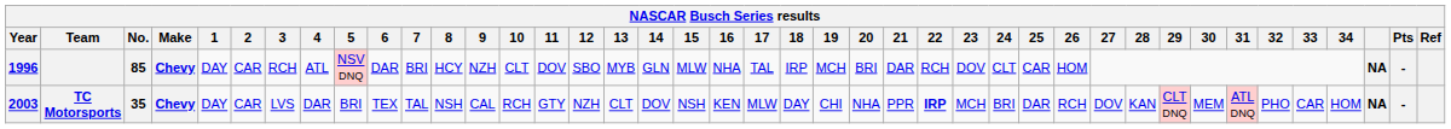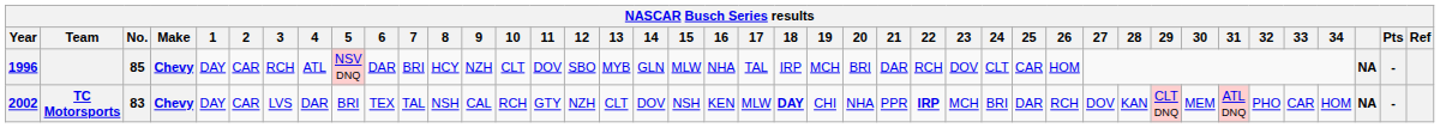 <table class="wikitable" style="text-align:center; font-size:75%">
 <tr>
 <th colspan=42><a href='#'>NASCAR</a> <a href='#'>Busch Series</a> results</th>
 </tr>
 <tr>
 <th>Year</th>
 <th>Team</th>
 <th>No.</th>
 <th>Make</th>
 <th>1</th>
 <th>2</th>
 <th>3</th>
 <th>4</th>
 <th>5</th>
 <th>6</th>
 <th>7</th>
 <th>8</th>
 <th>9</th>
 <th>10</th>
 <th>11</th>
 <th>12</th>
 <th>13</th>
 <th>14</th>
 <th>15</th>
 <th>16</th>
 <th>17</th>
 <th>18</th>
 <th>19</th>
 <th>20</th>
 <th>21</th>
 <th>22</th>
 <th>23</th>
 <th>24</th>
 <th>25</th>
 <th>26</th>
 <th>27</th>
 <th>28</th>
 <th>29</th>
 <th>30</th>
 <th>31</th>
 <th>32</th>
 <th>33</th>
 <th>34</th>
 <th></th>
 <th>Pts</th>
 <th>Ref</th>
 </tr>
 <tr>
 <th><a href='#'>1996</a></th>
 <th></th>
 <th>85</th>
 <th><a href='#'>Chevy</a></th>
 <td><a href='#'>DAY</a></td>
 <td><a href='#'>CAR</a></td>
 <td><a href='#'>RCH</a></td>
 <td><a href='#'>ATL</a></td>
 <td style="background:#FFCFCF;"><a href='#'>NSV</a><br><small>DNQ</small></td>
 <td><a href='#'>DAR</a></td>
 <td><a href='#'>BRI</a></td>
 <td><a href='#'>HCY</a></td>
 <td><a href='#'>NZH</a></td>
 <td><a href='#'>CLT</a></td>
 <td><a href='#'>DOV</a></td>
 <td><a href='#'>SBO</a></td>
 <td><a href='#'>MYB</a></td>
 <td><a href='#'>GLN</a></td>
 <td><a href='#'>MLW</a></td>
 <td><a href='#'>NHA</a></td>
 <td><a href='#'>TAL</a></td>
 <td><a href='#'>IRP</a></td>
 <td><a href='#'>MCH</a></td>
 <td><a href='#'>BRI</a></td>
 <td><a href='#'>DAR</a></td>
 <td><a href='#'>RCH</a></td>
 <td><a href='#'>DOV</a></td>
 <td><a href='#'>CLT</a></td>
 <td><a href='#'>CAR</a></td>
 <td><a href='#'>HOM</a></td>
 <td colspan=8></td>
 <th>NA</th>
 <th>-</th>
 <th></th>
 </tr>
 <tr>
-<th><a href='#'>2003</a></th>
+<th><a href='#'>2002</a></th>
 <th><a href='#'>TC Motorsports</a></th>
-<th>35</th>
+<th>83</th>
 <th><a href='#'>Chevy</a></th>
 <td><a href='#'>DAY</a></td>
 <td><a href='#'>CAR</a></td>
 <td><a href='#'>LVS</a></td>
 <td><a href='#'>DAR</a></td>
 <td><a href='#'>BRI</a></td>
 <td><a href='#'>TEX</a></td>
 <td><a href='#'>TAL</a></td>
 <td><a href='#'>NSH</a></td>
 <td><a href='#'>CAL</a></td>
 <td><a href='#'>RCH</a></td>
 <td><a href='#'>GTY</a></td>
 <td><a href='#'>NZH</a></td>
 <td><a href='#'>CLT</a></td>
 <td><a href='#'>DOV</a></td>
 <td><a href='#'>NSH</a></td>
 <td><a href='#'>KEN</a></td>
 <td><a href='#'>MLW</a></td>
-<td><a href='#'>DAY</a></td>
+<td><strong><a href='#'>DAY</a></strong></td>
 <td><a href='#'>CHI</a></td>
 <td><a href='#'>NHA</a></td>
 <td><a href='#'>PPR</a></td>
 <td><strong><a href='#'>IRP</a></strong></td>
 <td><a href='#'>MCH</a></td>
 <td><a href='#'>BRI</a></td>
 <td><a href='#'>DAR</a></td>
 <td><a href='#'>RCH</a></td>
 <td><a href='#'>DOV</a></td>
 <td><a href='#'>KAN</a></td>
 <td style="background:#FFCFCF;"><a href='#'>CLT</a><br><small>DNQ</small></td>
 <td><a href='#'>MEM</a></td>
 <td style="background:#FFCFCF;"><a href='#'>ATL</a><br><small>DNQ</small></td>
 <td><a href='#'>PHO</a></td>
 <td><a href='#'>CAR</a></td>
 <td><a href='#'>HOM</a></td>
 <th>NA</th>
 <th>-</th>
 <th></th>
 </tr>
 </table>
